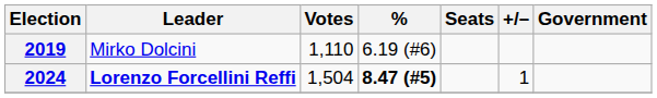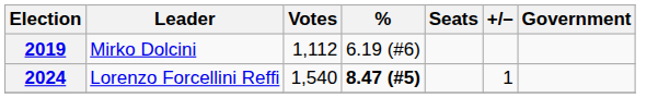 <table class=wikitable style=text-align:right>
 <tr>
 <th>Election</th>
 <th>Leader</th>
 <th>Votes</th>
 <th>%</th>
 <th>Seats</th>
 <th>+/–</th>
 <th>Government</th>
 </tr>
 <tr>
 <th><a href='#'>2019</a></th>
 <td align=left rowspan=1><a href='#'>Mirko Dolcini</a></td>
-<td>1,110</td>
+<td>1,112</td>
 <td>6.19 (#6)</td>
 <td></td>
 <td></td>
 <td></td>
 </tr>
 <tr>
 <th><a href='#'>2024</a></th>
-<td align=left rowspan=1><strong><a href='#'>Lorenzo Forcellini Reffi</a></strong></td>
-<td>1,504</td>
+<td align=left rowspan=1><a href='#'>Lorenzo Forcellini Reffi</a></td>
+<td>1,540</td>
 <td><strong>8.47 (#5)</strong></td>
 <td></td>
 <td> 1</td>
 <td></td>
 </tr>
 <tr>
 </tr>
 </table>
